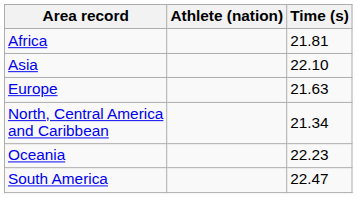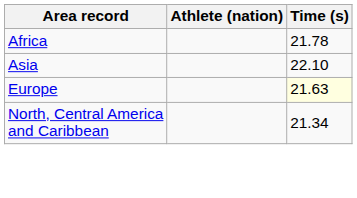 <table class="wikitable">
 <tr>
 <th>Area record</th>
 <th>Athlete (nation)</th>
 <th>Time (s)</th>
 </tr>
 <tr>
 <td><a href='#'>Africa</a> </td>
 <td></td>
-<td>21.81</td>
+<td>21.78</td>
 </tr>
 <tr>
 <td><a href='#'>Asia</a> </td>
 <td></td>
 <td>22.10</td>
 </tr>
 <tr>
 <td><a href='#'>Europe</a> </td>
 <td></td>
-<td>21.63</td>
+<td style="background: lightyellow;">21.63</td>
 </tr>
 <tr>
 <td><a href='#'>North, Central America<br>and Caribbean</a> </td>
 <td></td>
 <td>21.34 </td>
 </tr>
-<tr>
-<td><a href='#'>Oceania</a> </td>
-<td></td>
-<td>22.23</td>
-</tr>
-<tr>
-<td><a href='#'>South America</a> </td>
-<td></td>
-<td>22.47</td>
-</tr>
 </table>
